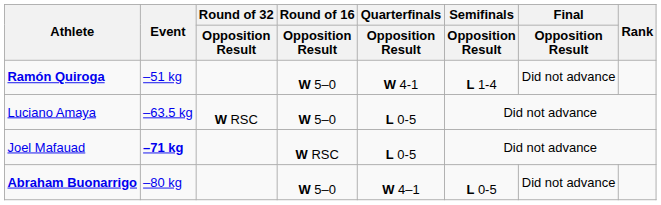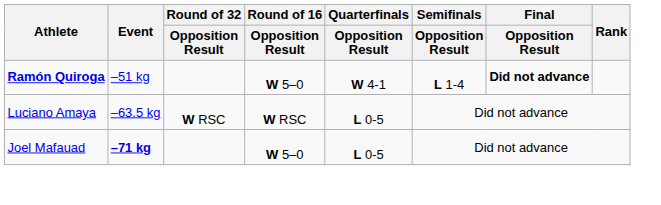 <table class=wikitable style=font-size:90%;text-align:center>
 <tr>
 <th rowspan=2>Athlete</th>
 <th rowspan=2>Event</th>
 <th>Round of 32</th>
 <th>Round of 16</th>
 <th>Quarterfinals</th>
 <th>Semifinals</th>
 <th>Final</th>
 <th rowspan="2">Rank</th>
 </tr>
 <tr>
 <th>Opposition<br>Result</th>
 <th>Opposition<br>Result</th>
 <th>Opposition<br>Result</th>
 <th>Opposition<br>Result</th>
 <th>Opposition<br>Result</th>
 </tr>
 <tr align=center>
 <td align=left><strong><a href='#'>Ramón Quiroga</a></strong></td>
 <td align=left><a href='#'>–51 kg</a></td>
 <td></td>
 <td><br><strong>W</strong> 5–0</td>
 <td><br><strong>W</strong> 4-1</td>
 <td><br><strong>L</strong> 1-4</td>
-<td>Did not advance</td>
+<td><strong>Did not advance</strong></td>
 <td></td>
 </tr>
 <tr>
 <td align=left><a href='#'>Luciano Amaya</a></td>
 <td align=left><a href='#'>–63.5 kg</a></td>
 <td><br><strong>W</strong> RSC</td>
-<td><br><strong>W</strong> 5–0</td>
+<td><br> <strong>W</strong> RSC</td>
 <td><br><strong>L</strong> 0-5</td>
 <td colspan=3>Did not advance</td>
 </tr>
 <tr>
 <td align=left><a href='#'>Joel Mafauad</a></td>
 <td align=left><strong><a href='#'>–71 kg</a></strong></td>
 <td></td>
-<td><br><strong>W</strong> RSC</td>
+<td><br><strong>W</strong> 5–0</td>
 <td><br><strong>L</strong> 0-5</td>
 <td colspan=3>Did not advance</td>
 </tr>
-<tr>
-<td align=left><strong><a href='#'>Abraham Buonarrigo</a></strong></td>
-<td align=left><a href='#'>–80 kg</a></td>
-<td></td>
-<td><br><strong>W</strong> 5–0</td>
-<td><br><strong>W</strong> 4–1</td>
-<td><br><strong>L</strong> 0-5</td>
-<td>Did not advance</td>
-<td></td>
-</tr>
 </table>
